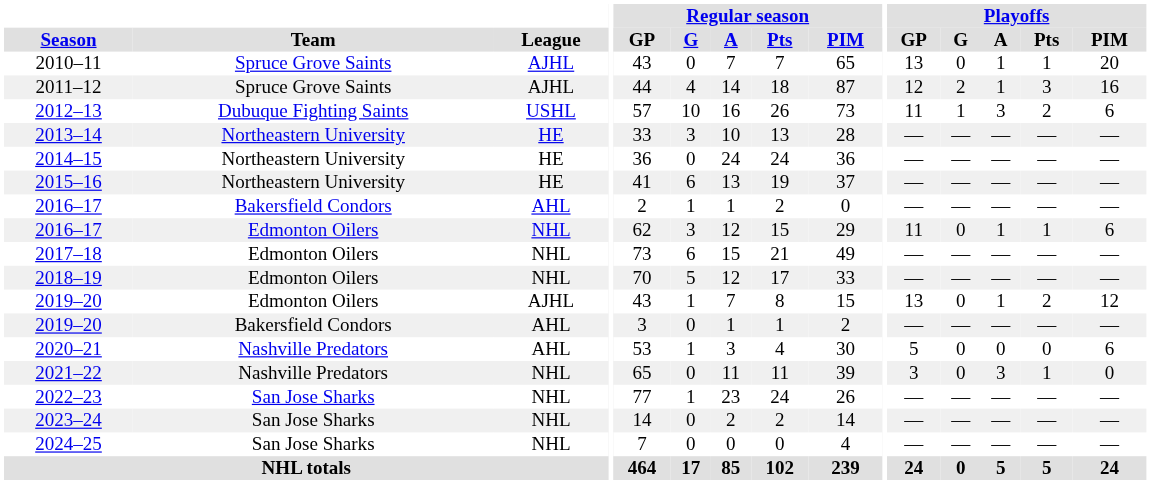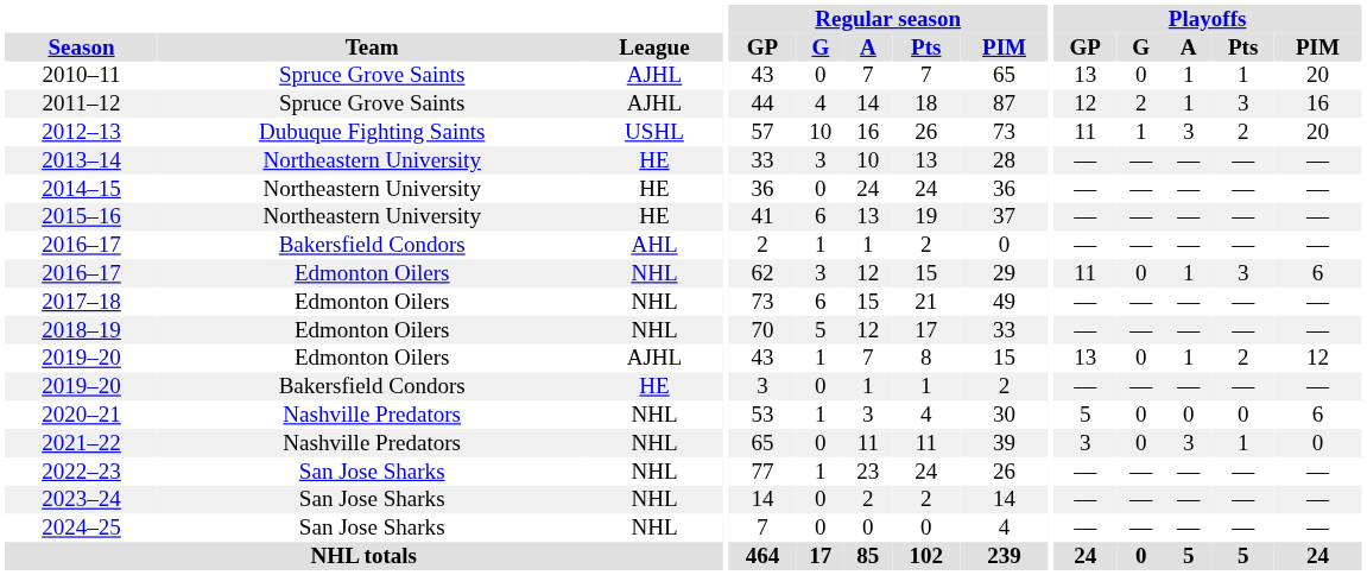 <table border="0" cellpadding="1" cellspacing="0" style="text-align:center; width:60em;">
 <tr bgcolor="#e0e0e0">
 <th colspan="3" bgcolor="#ffffff"></th>
 <th rowspan="99" bgcolor="#ffffff"></th>
 <th colspan="5"><a href='#'>Regular season</a></th>
 <th rowspan="99" bgcolor="#ffffff"></th>
 <th colspan="5"><a href='#'>Playoffs</a></th>
 </tr>
 <tr bgcolor="#e0e0e0">
 <th><a href='#'>Season</a></th>
 <th>Team</th>
 <th>League</th>
 <th>GP</th>
 <th><a href='#'>G</a></th>
 <th><a href='#'>A</a></th>
 <th><a href='#'>Pts</a></th>
 <th><a href='#'>PIM</a></th>
 <th>GP</th>
 <th>G</th>
 <th>A</th>
 <th>Pts</th>
 <th>PIM</th>
 </tr>
 <tr>
 <td>2010–11</td>
 <td><a href='#'>Spruce Grove Saints</a></td>
 <td><a href='#'>AJHL</a></td>
 <td>43</td>
 <td>0</td>
 <td>7</td>
 <td>7</td>
 <td>65</td>
 <td>13</td>
 <td>0</td>
 <td>1</td>
 <td>1</td>
 <td>20</td>
 </tr>
 <tr bgcolor="#f0f0f0">
 <td>2011–12</td>
 <td>Spruce Grove Saints</td>
 <td>AJHL</td>
 <td>44</td>
 <td>4</td>
 <td>14</td>
 <td>18</td>
 <td>87</td>
 <td>12</td>
 <td>2</td>
 <td>1</td>
 <td>3</td>
 <td>16</td>
 </tr>
 <tr>
 <td><a href='#'>2012–13</a></td>
 <td><a href='#'>Dubuque Fighting Saints</a></td>
 <td><a href='#'>USHL</a></td>
 <td>57</td>
 <td>10</td>
 <td>16</td>
 <td>26</td>
 <td>73</td>
 <td>11</td>
 <td>1</td>
 <td>3</td>
 <td>2</td>
-<td>6</td>
+<td>20</td>
 </tr>
 <tr bgcolor="#f0f0f0">
 <td><a href='#'>2013–14</a></td>
 <td><a href='#'>Northeastern University</a></td>
 <td><a href='#'>HE</a></td>
 <td>33</td>
 <td>3</td>
 <td>10</td>
 <td>13</td>
 <td>28</td>
 <td>—</td>
 <td>—</td>
 <td>—</td>
 <td>—</td>
 <td>—</td>
 </tr>
 <tr>
 <td><a href='#'>2014–15</a></td>
 <td>Northeastern University</td>
 <td>HE</td>
 <td>36</td>
 <td>0</td>
 <td>24</td>
 <td>24</td>
 <td>36</td>
 <td>—</td>
 <td>—</td>
 <td>—</td>
 <td>—</td>
 <td>—</td>
 </tr>
 <tr bgcolor="#f0f0f0">
 <td><a href='#'>2015–16</a></td>
 <td>Northeastern University</td>
 <td>HE</td>
 <td>41</td>
 <td>6</td>
 <td>13</td>
 <td>19</td>
 <td>37</td>
 <td>—</td>
 <td>—</td>
 <td>—</td>
 <td>—</td>
 <td>—</td>
 </tr>
 <tr>
 <td><a href='#'>2016–17</a></td>
 <td><a href='#'>Bakersfield Condors</a></td>
 <td><a href='#'>AHL</a></td>
 <td>2</td>
 <td>1</td>
 <td>1</td>
 <td>2</td>
 <td>0</td>
 <td>—</td>
 <td>—</td>
 <td>—</td>
 <td>—</td>
 <td>—</td>
 </tr>
 <tr bgcolor="#f0f0f0">
 <td><a href='#'>2016–17</a></td>
 <td><a href='#'>Edmonton Oilers</a></td>
 <td><a href='#'>NHL</a></td>
 <td>62</td>
 <td>3</td>
 <td>12</td>
 <td>15</td>
 <td>29</td>
 <td>11</td>
 <td>0</td>
 <td>1</td>
-<td>1</td>
+<td>3</td>
 <td>6</td>
 </tr>
 <tr>
 <td><a href='#'>2017–18</a></td>
 <td>Edmonton Oilers</td>
 <td>NHL</td>
 <td>73</td>
 <td>6</td>
 <td>15</td>
 <td>21</td>
 <td>49</td>
 <td>—</td>
 <td>—</td>
 <td>—</td>
 <td>—</td>
 <td>—</td>
 </tr>
 <tr bgcolor="#f0f0f0">
 <td><a href='#'>2018–19</a></td>
 <td>Edmonton Oilers</td>
 <td>NHL</td>
 <td>70</td>
 <td>5</td>
 <td>12</td>
 <td>17</td>
 <td>33</td>
 <td>—</td>
 <td>—</td>
 <td>—</td>
 <td>—</td>
 <td>—</td>
 </tr>
 <tr>
 <td><a href='#'>2019–20</a></td>
 <td>Edmonton Oilers</td>
 <td>AJHL</td>
 <td>43</td>
 <td>1</td>
 <td>7</td>
 <td>8</td>
 <td>15</td>
 <td>13</td>
 <td>0</td>
 <td>1</td>
 <td>2</td>
 <td>12</td>
 </tr>
 <tr bgcolor="#f0f0f0">
 <td><a href='#'>2019–20</a></td>
 <td>Bakersfield Condors</td>
-<td>AHL</td>
+<td><a href='#'>HE</a></td>
 <td>3</td>
 <td>0</td>
 <td>1</td>
 <td>1</td>
 <td>2</td>
 <td>—</td>
 <td>—</td>
 <td>—</td>
 <td>—</td>
 <td>—</td>
 </tr>
 <tr>
 <td><a href='#'>2020–21</a></td>
 <td><a href='#'>Nashville Predators</a></td>
-<td>AHL</td>
+<td>NHL</td>
 <td>53</td>
 <td>1</td>
 <td>3</td>
 <td>4</td>
 <td>30</td>
 <td>5</td>
 <td>0</td>
 <td>0</td>
 <td>0</td>
 <td>6</td>
 </tr>
 <tr bgcolor="#f0f0f0">
 <td><a href='#'>2021–22</a></td>
 <td>Nashville Predators</td>
 <td>NHL</td>
 <td>65</td>
 <td>0</td>
 <td>11</td>
 <td>11</td>
 <td>39</td>
 <td>3</td>
 <td>0</td>
 <td>3</td>
 <td>1</td>
 <td>0</td>
 </tr>
 <tr>
 <td><a href='#'>2022–23</a></td>
 <td><a href='#'>San Jose Sharks</a></td>
 <td>NHL</td>
 <td>77</td>
 <td>1</td>
 <td>23</td>
 <td>24</td>
 <td>26</td>
 <td>—</td>
 <td>—</td>
 <td>—</td>
 <td>—</td>
 <td>—</td>
 </tr>
 <tr bgcolor="#f0f0f0">
 <td><a href='#'>2023–24</a></td>
 <td>San Jose Sharks</td>
 <td>NHL</td>
 <td>14</td>
 <td>0</td>
 <td>2</td>
 <td>2</td>
 <td>14</td>
 <td>—</td>
 <td>—</td>
 <td>—</td>
 <td>—</td>
 <td>—</td>
 </tr>
 <tr>
 <td><a href='#'>2024–25</a></td>
 <td>San Jose Sharks</td>
 <td>NHL</td>
 <td>7</td>
 <td>0</td>
 <td>0</td>
 <td>0</td>
 <td>4</td>
 <td>—</td>
 <td>—</td>
 <td>—</td>
 <td>—</td>
 <td>—</td>
 </tr>
 <tr>
 </tr>
 <tr bgcolor="#e0e0e0">
 <th colspan="3">NHL totals</th>
 <th>464</th>
 <th>17</th>
 <th>85</th>
 <th>102</th>
 <th>239</th>
 <th>24</th>
 <th>0</th>
 <th>5</th>
 <th>5</th>
 <th>24</th>
 </tr>
 </table>
